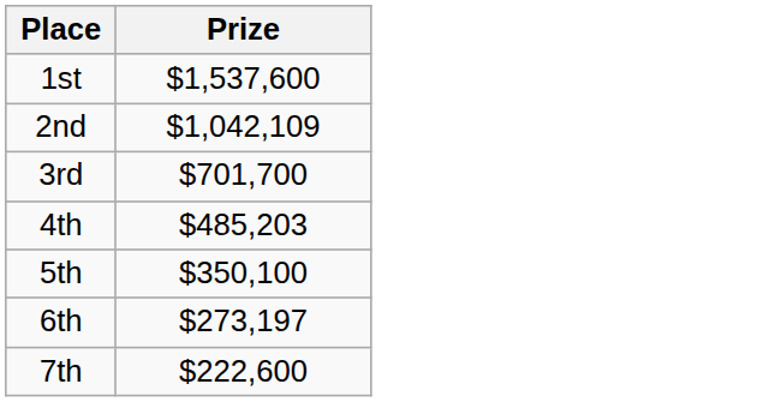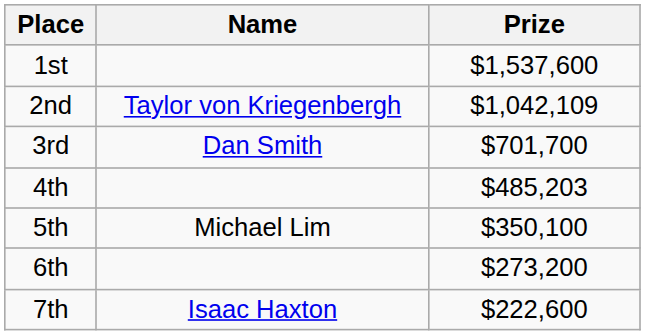 <table class="wikitable">
 <tr>
 <th width="50">Place</th>
+<th width="200">Name</th>
 <th width="125">Prize</th>
 </tr>
 <tr>
 <td align = "center">1st</td>
+<td align = "center"> </td>
 <td align = "center">$1,537,600</td>
 </tr>
 <tr>
 <td align = "center">2nd</td>
+<td align = "center"> <a href='#'>Taylor von Kriegenbergh</a></td>
 <td align = "center">$1,042,109</td>
 </tr>
 <tr>
 <td align = "center">3rd</td>
+<td align = "center"> <a href='#'>Dan Smith</a></td>
 <td align = "center">$701,700</td>
 </tr>
 <tr>
 <td align = "center">4th</td>
+<td align = "center"> </td>
 <td align = "center">$485,203</td>
 </tr>
 <tr>
 <td align = "center">5th</td>
+<td align = "center"> Michael Lim</td>
 <td align = "center">$350,100</td>
 </tr>
 <tr>
 <td align = "center">6th</td>
-<td align = "center">$273,197</td>
+<td align = "center"> </td>
+<td align = "center">$273,200</td>
 </tr>
 <tr>
 <td align = "center">7th</td>
+<td align = "center"> <a href='#'>Isaac Haxton</a></td>
 <td align = "center">$222,600</td>
 </tr>
 </table>
